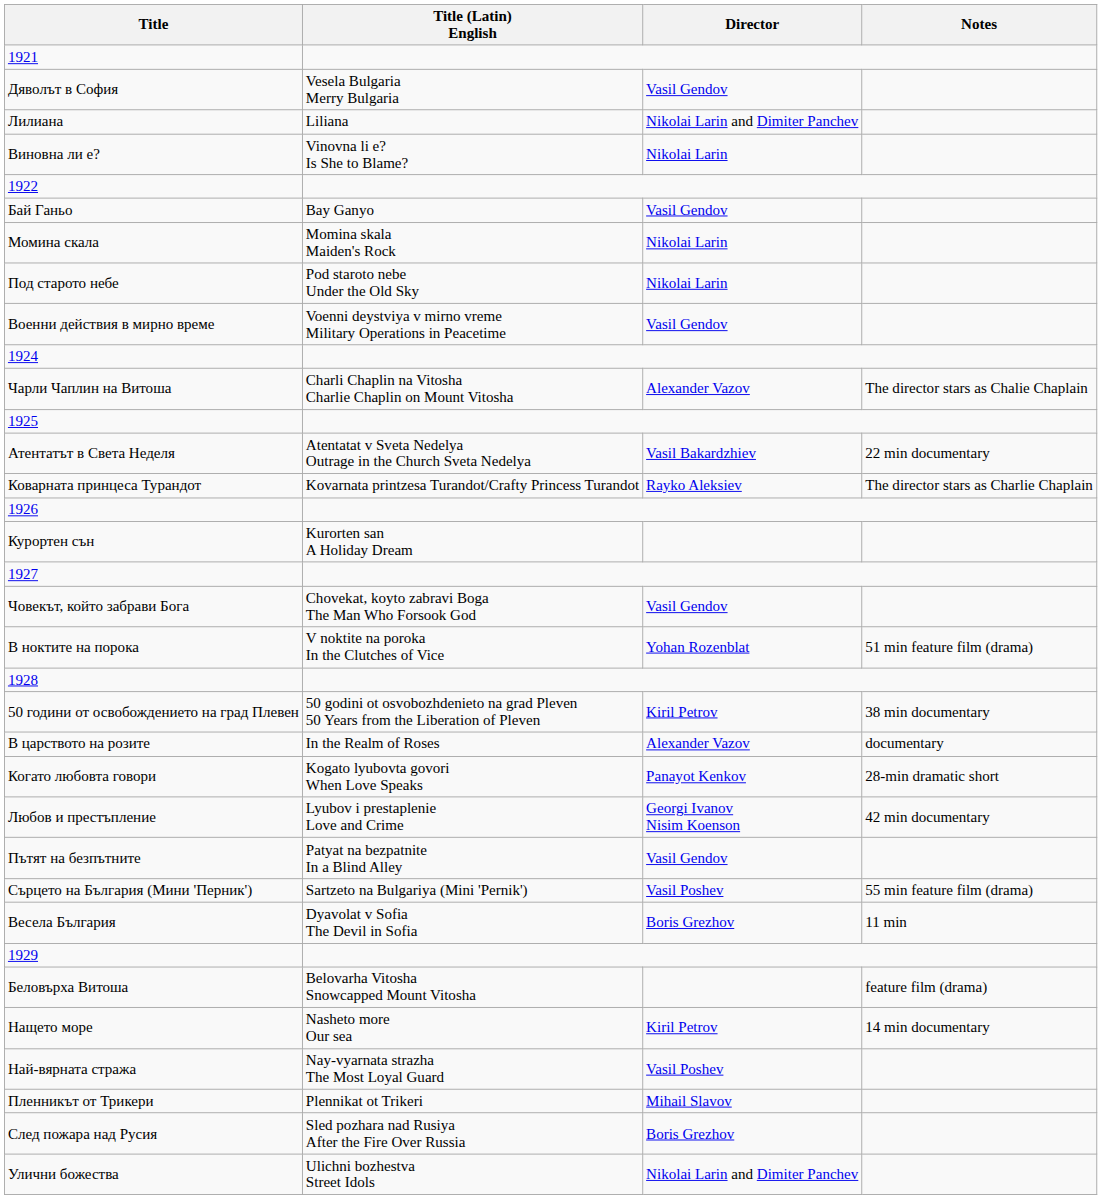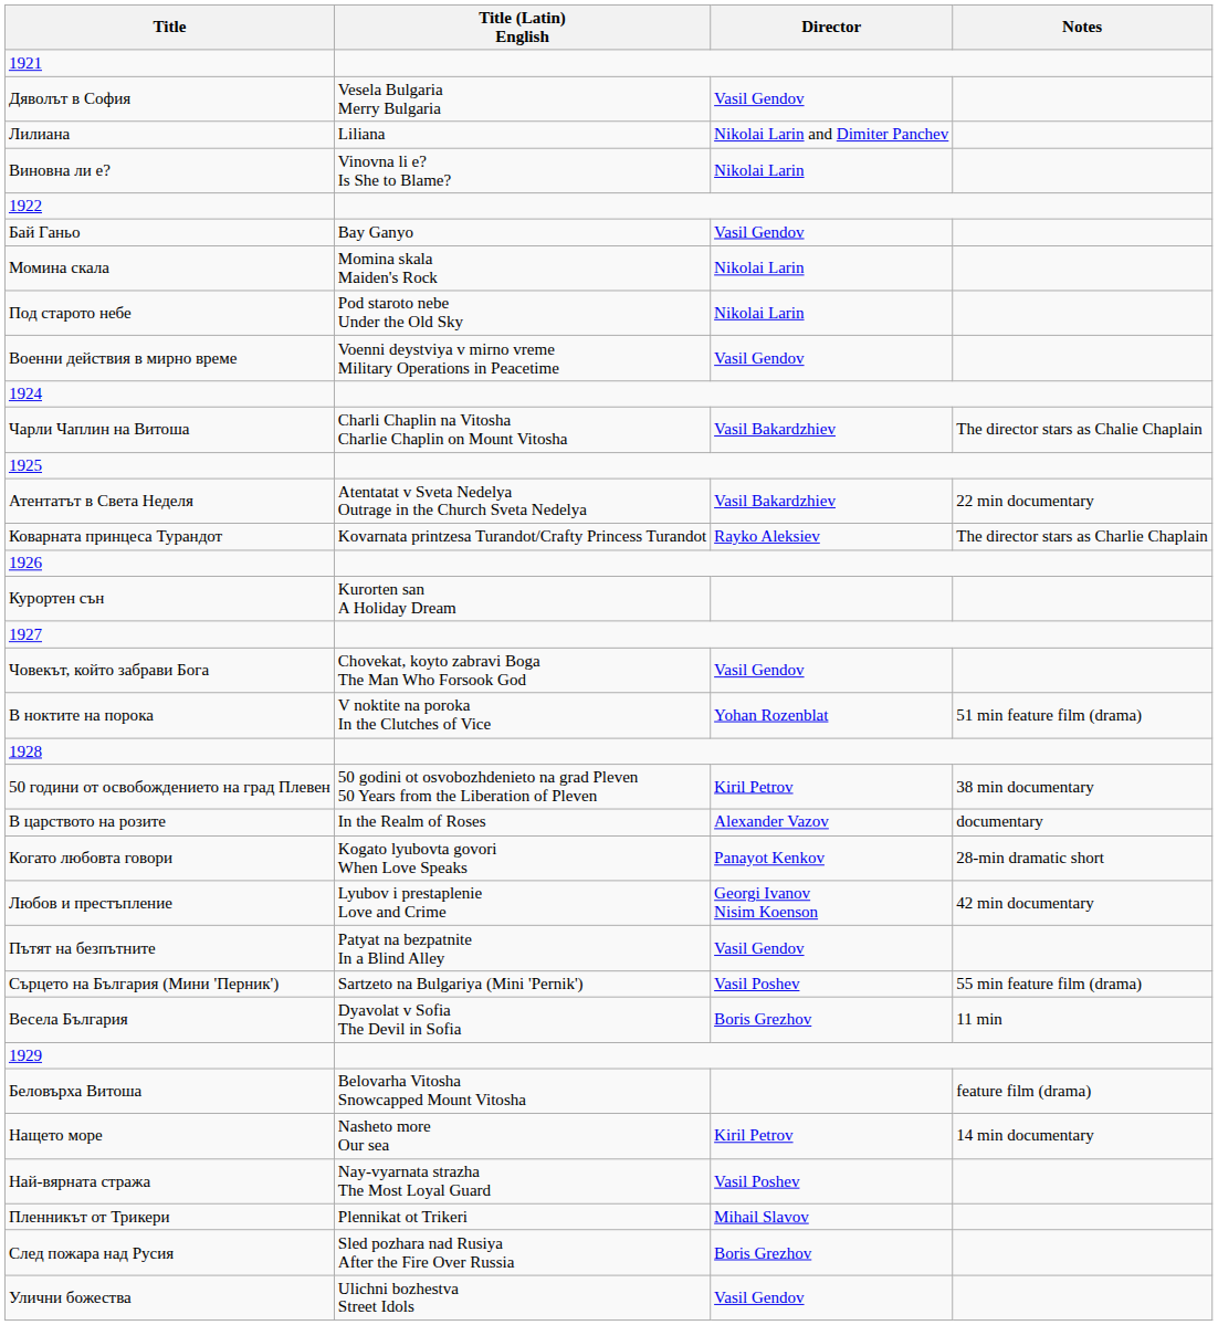 <table class="wikitable">
 <tr>
 <th>Title</th>
 <th>Title (Latin)<br>English</th>
 <th>Director</th>
 <th>Notes</th>
 </tr>
 <tr>
 <td><a href='#'>1921</a></td>
 </tr>
 <tr>
 <td>Дяволът в София</td>
 <td>Vesela Bulgaria<br>Merry Bulgaria</td>
 <td><a href='#'>Vasil Gendov</a></td>
 <td></td>
 </tr>
 <tr>
 <td>Лилиана</td>
 <td>Liliana</td>
 <td><a href='#'>Nikolai Larin</a> and <a href='#'>Dimiter Panchev</a></td>
 <td></td>
 </tr>
 <tr>
 <td>Виновна ли е?</td>
 <td>Vinovna li e?<br>Is She to Blame?</td>
 <td><a href='#'>Nikolai Larin</a></td>
 <td></td>
 </tr>
 <tr>
 <td><a href='#'>1922</a></td>
 </tr>
 <tr>
 <td>Бай Ганьо</td>
 <td>Bay Ganyo</td>
 <td><a href='#'>Vasil Gendov</a></td>
 <td></td>
 </tr>
 <tr>
 <td>Момина скала</td>
 <td>Momina skala<br>Maiden's Rock</td>
 <td><a href='#'>Nikolai Larin</a></td>
 <td></td>
 </tr>
 <tr>
 <td>Под старото небе</td>
 <td>Pod staroto nebe<br>Under the Old Sky</td>
 <td><a href='#'>Nikolai Larin</a></td>
 <td></td>
 </tr>
 <tr>
 <td>Военни действия в мирно време</td>
 <td>Voenni deystviya v mirno vreme<br>Military Operations in Peacetime</td>
 <td><a href='#'>Vasil Gendov</a></td>
 <td></td>
 </tr>
 <tr>
 <td><a href='#'>1924</a></td>
 </tr>
 <tr>
 <td>Чарли Чаплин на Витоша</td>
 <td>Charli Chaplin na Vitosha<br>Charlie Chaplin on Mount Vitosha</td>
-<td><a href='#'>Alexander Vazov</a></td>
+<td><a href='#'>Vasil Bakardzhiev</a></td>
 <td>The director stars as Chalie Chaplain</td>
 </tr>
 <tr>
 <td><a href='#'>1925</a></td>
 </tr>
 <tr>
 <td>Атентатът в Света Неделя</td>
 <td>Atentatat v Sveta Nedelya<br>Outrage in the Church Sveta Nedelya</td>
 <td><a href='#'>Vasil Bakardzhiev</a></td>
 <td>22 min documentary</td>
 </tr>
 <tr>
 <td>Коварната принцеса Турандот</td>
 <td>Kovarnata printzesa Turandot/Crafty Princess Turandot</td>
 <td><a href='#'>Rayko Aleksiev</a></td>
 <td>The director stars as Charlie Chaplain</td>
 </tr>
 <tr>
 <td><a href='#'>1926</a></td>
 </tr>
 <tr>
 <td>Курортен сън</td>
 <td>Kurorten san<br>A Holiday Dream</td>
 <td></td>
 <td></td>
 </tr>
 <tr>
 <td><a href='#'>1927</a></td>
 </tr>
 <tr>
 <td>Човекът, който забрави Бога</td>
 <td>Chovekat, koyto zabravi Boga<br>The Man Who Forsook God</td>
 <td><a href='#'>Vasil Gendov</a></td>
 <td></td>
 </tr>
 <tr>
 <td>В ноктите на порока</td>
 <td>V noktite na poroka<br>In the Clutches of Vice</td>
 <td><a href='#'>Yohan Rozenblat</a></td>
 <td>51 min feature film (drama)</td>
 </tr>
 <tr>
 <td><a href='#'>1928</a></td>
 </tr>
 <tr>
 <td>50 години от освобождението на град Плевен</td>
 <td>50 godini ot osvobozhdenieto na grad Pleven<br>50 Years from the Liberation of Pleven</td>
 <td><a href='#'>Kiril Petrov</a></td>
 <td>38 min documentary</td>
 </tr>
 <tr>
 <td>В царството на розите</td>
 <td>In the Realm of Roses</td>
 <td><a href='#'>Alexander Vazov</a></td>
 <td>documentary</td>
 </tr>
 <tr>
 <td>Когато любовта говори</td>
 <td>Kogato lyubovta govori<br>When Love Speaks</td>
 <td><a href='#'>Panayot Kenkov</a></td>
 <td>28-min dramatic short</td>
 </tr>
 <tr>
 <td>Любов и престъпление</td>
 <td>Lyubov i prestaplenie<br>Love and Crime</td>
 <td><a href='#'>Georgi Ivanov</a><br><a href='#'>Nisim Koenson</a></td>
 <td>42 min documentary</td>
 </tr>
 <tr>
 <td>Пътят на безпътните</td>
 <td>Patyat na bezpatnite<br>In a Blind Alley</td>
 <td><a href='#'>Vasil Gendov</a></td>
 <td></td>
 </tr>
 <tr>
 <td>Сърцето на България (Мини 'Перник')</td>
 <td>Sartzeto na Bulgariya (Mini 'Pernik')</td>
 <td><a href='#'>Vasil Poshev</a></td>
 <td>55 min feature film (drama)</td>
 </tr>
 <tr>
 <td>Весела България</td>
 <td>Dyavolat v Sofia<br>The Devil in Sofia</td>
 <td><a href='#'>Boris Grezhov</a></td>
 <td>11 min</td>
 </tr>
 <tr>
 <td><a href='#'>1929</a></td>
 </tr>
 <tr>
 <td>Беловърха Витоша</td>
 <td>Belovarha Vitosha<br>Snowcapped Mount Vitosha</td>
 <td></td>
 <td>feature film (drama)</td>
 </tr>
 <tr>
 <td>Нащето море</td>
 <td>Nasheto more<br>Our sea</td>
 <td><a href='#'>Kiril Petrov</a></td>
 <td>14 min documentary</td>
 </tr>
 <tr>
 <td>Най-вярната стража</td>
 <td>Nay-vyarnata strazha<br>The Most Loyal Guard</td>
 <td><a href='#'>Vasil Poshev</a></td>
 <td></td>
 </tr>
 <tr>
 <td>Пленникът от Трикери</td>
 <td>Plennikat ot Trikeri</td>
 <td><a href='#'>Mihail Slavov</a></td>
 <td></td>
 </tr>
 <tr>
 <td>След пожара над Русия</td>
 <td>Sled pozhara nad Rusiya<br>After the Fire Over Russia</td>
 <td><a href='#'>Boris Grezhov</a></td>
 <td></td>
 </tr>
 <tr>
 <td>Улични божества</td>
 <td>Ulichni bozhestva<br>Street Idols</td>
-<td><a href='#'>Nikolai Larin</a> and <a href='#'>Dimiter Panchev</a></td>
+<td><a href='#'>Vasil Gendov</a></td>
 <td></td>
 </tr>
 </table>
